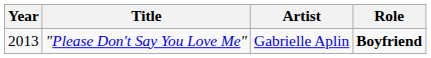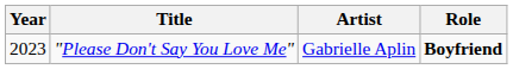 <table class="wikitable">
 <tr>
 <th>Year</th>
 <th>Title</th>
 <th>Artist</th>
 <th>Role</th>
 </tr>
 <tr>
-<td>2013</td>
+<td>2023</td>
 <td><em>"<a href='#'>Please Don't Say You Love Me</a>"</em></td>
 <td><a href='#'>Gabrielle Aplin</a></td>
 <td><strong>Boyfriend</strong></td>
 </tr>
 </table>
